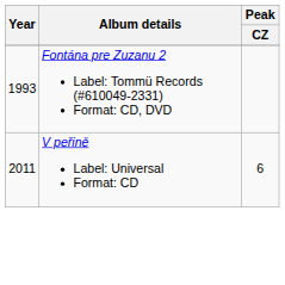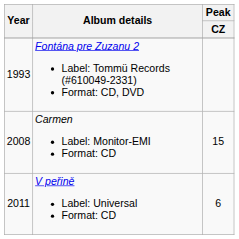 <table class="wikitable" style="text-align:center;">
 <tr>
 <th rowspan="2" width="15">Year</th>
 <th rowspan="2" width="250">Album details</th>
 <th colspan="1" width="40">Peak</th>
 </tr>
 <tr>
 <th rowspan="1" width="40">CZ</th>
 </tr>
 <tr style="font-size:smaller;">
 </tr>
 <tr>
 <td>1993</td>
 <td align="left"><em><a href='#'>Fontána pre Zuzanu 2</a></em><br><ul><li>Label: Tommü Records (#610049-2331)</li><li>Format: CD, DVD</li></ul></td>
 <td></td>
 </tr>
 <tr>
+<td>2008</td>
+<td align="left"><em>Carmen</em><br><ul><li>Label: Monitor-EMI</li><li>Format: CD</li></ul></td>
+<td>15</td>
+</tr>
+<tr>
 <td>2011</td>
 <td align="left"><em><a href='#'>V peřině</a></em><br><ul><li>Label: Universal</li><li>Format: CD</li></ul></td>
 <td>6</td>
 </tr>
 </table>
